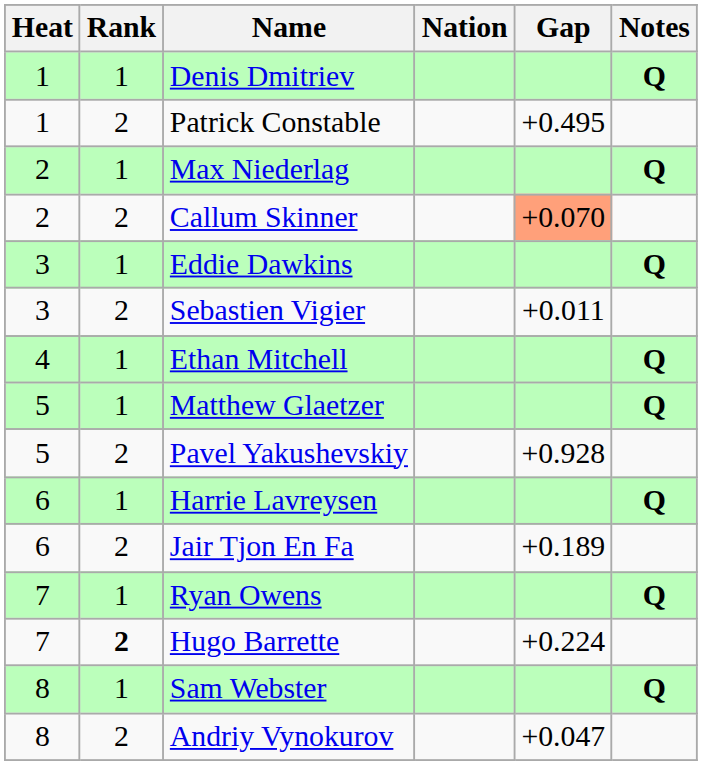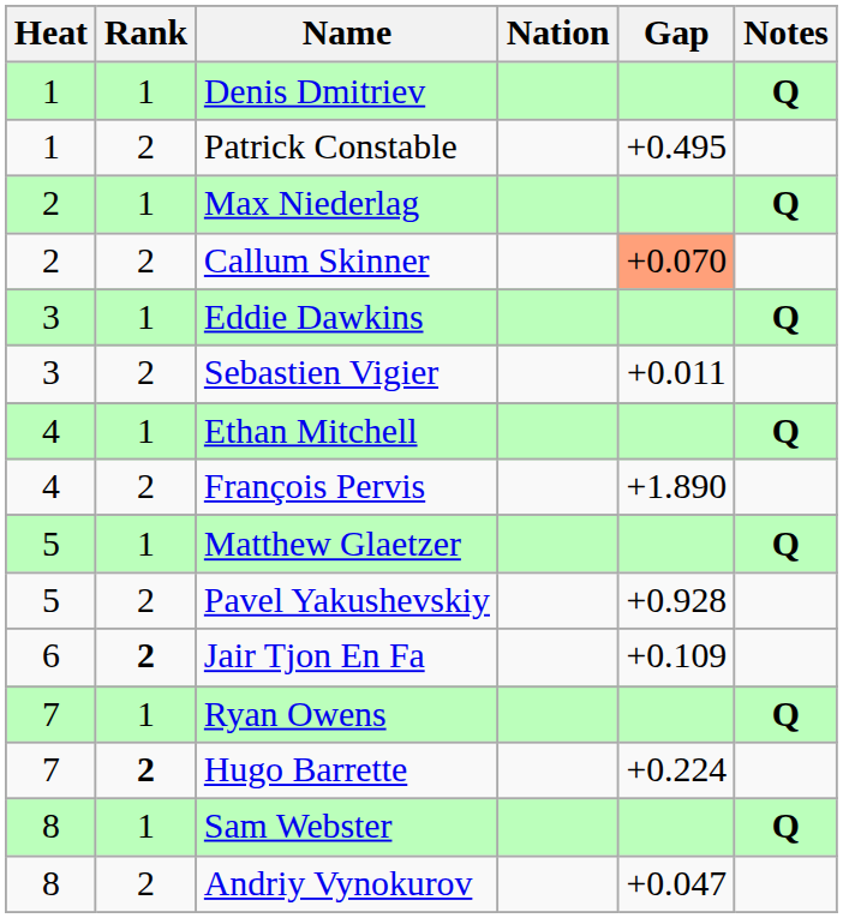 <table class="wikitable sortable" style="text-align:center">
 <tr>
 <th>Heat</th>
 <th>Rank</th>
 <th>Name</th>
 <th>Nation</th>
 <th>Gap</th>
 <th>Notes</th>
 </tr>
 <tr bgcolor=bbffbb>
 <td>1</td>
 <td>1</td>
 <td align=left><a href='#'>Denis Dmitriev</a></td>
 <td align=left></td>
 <td></td>
 <td><strong>Q</strong></td>
 </tr>
 <tr>
 <td>1</td>
 <td>2</td>
 <td align=left>Patrick Constable</td>
 <td align=left></td>
 <td>+0.495</td>
 <td></td>
 </tr>
 <tr bgcolor=bbffbb>
 <td>2</td>
 <td>1</td>
 <td align=left><a href='#'>Max Niederlag</a></td>
 <td align=left></td>
 <td></td>
 <td><strong>Q</strong></td>
 </tr>
 <tr>
 <td>2</td>
 <td>2</td>
 <td align=left><a href='#'>Callum Skinner</a></td>
 <td align=left></td>
 <td style="background: lightsalmon;">+0.070</td>
 <td></td>
 </tr>
 <tr bgcolor=bbffbb>
 <td>3</td>
 <td>1</td>
 <td align=left><a href='#'>Eddie Dawkins</a></td>
 <td align=left></td>
 <td></td>
 <td><strong>Q</strong></td>
 </tr>
 <tr>
 <td>3</td>
 <td>2</td>
 <td align=left><a href='#'>Sebastien Vigier</a></td>
 <td align=left></td>
 <td>+0.011</td>
 <td></td>
 </tr>
 <tr bgcolor=bbffbb>
 <td>4</td>
 <td>1</td>
 <td align=left><a href='#'>Ethan Mitchell</a></td>
 <td align=left></td>
 <td></td>
 <td><strong>Q</strong></td>
 </tr>
+<tr>
+<td>4</td>
+<td>2</td>
+<td align=left><a href='#'>François Pervis</a></td>
+<td align=left></td>
+<td>+1.890</td>
+<td></td>
+</tr>
 <tr bgcolor=bbffbb>
 <td>5</td>
 <td>1</td>
 <td align=left><a href='#'>Matthew Glaetzer</a></td>
 <td align=left></td>
 <td></td>
 <td><strong>Q</strong></td>
 </tr>
 <tr>
 <td>5</td>
 <td>2</td>
 <td align=left><a href='#'>Pavel Yakushevskiy</a></td>
 <td align=left></td>
 <td>+0.928</td>
 <td></td>
 </tr>
-<tr bgcolor=bbffbb>
-<td>6</td>
-<td>1</td>
-<td align=left><a href='#'>Harrie Lavreysen</a></td>
-<td align=left></td>
-<td></td>
-<td><strong>Q</strong></td>
-</tr>
 <tr>
 <td>6</td>
-<td>2</td>
+<td><strong>2</strong></td>
 <td align=left><a href='#'>Jair Tjon En Fa</a></td>
 <td align=left></td>
-<td>+0.189</td>
+<td>+0.109</td>
 <td></td>
 </tr>
 <tr bgcolor=bbffbb>
 <td>7</td>
 <td>1</td>
 <td align=left><a href='#'>Ryan Owens</a></td>
 <td align=left></td>
 <td></td>
 <td><strong>Q</strong></td>
 </tr>
 <tr>
 <td>7</td>
 <td><strong>2</strong></td>
 <td align=left><a href='#'>Hugo Barrette</a></td>
 <td align=left></td>
 <td>+0.224</td>
 <td></td>
 </tr>
 <tr bgcolor=bbffbb>
 <td>8</td>
 <td>1</td>
 <td align=left><a href='#'>Sam Webster</a></td>
 <td align=left></td>
 <td></td>
 <td><strong>Q</strong></td>
 </tr>
 <tr>
 <td>8</td>
 <td>2</td>
 <td align=left><a href='#'>Andriy Vynokurov</a></td>
 <td align=left></td>
 <td>+0.047</td>
 <td></td>
 </tr>
 </table>
